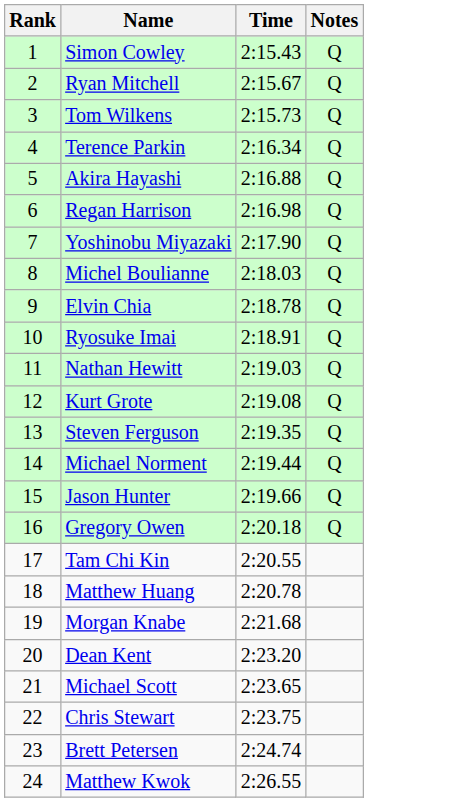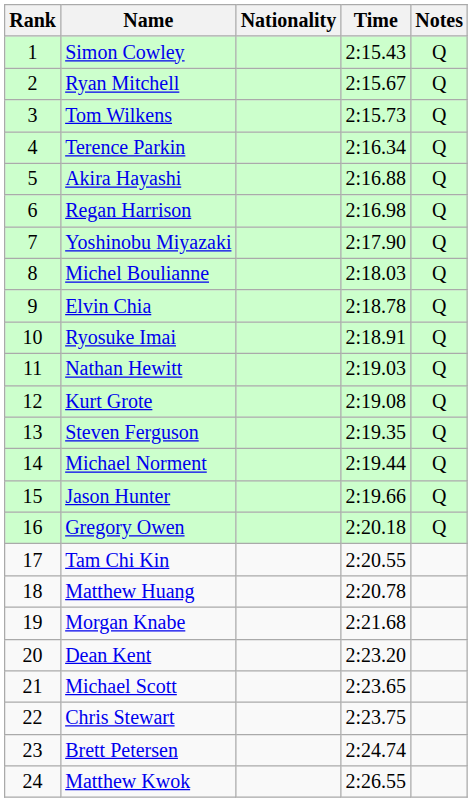 <table class="wikitable sortable" style="text-align:center">
 <tr>
 <th>Rank</th>
 <th>Name</th>
+<th>Nationality</th>
 <th>Time</th>
 <th>Notes</th>
 </tr>
 <tr bgcolor=ccffcc>
 <td>1</td>
 <td align=left><a href='#'>Simon Cowley</a></td>
+<td align=left></td>
 <td>2:15.43</td>
 <td>Q</td>
 </tr>
 <tr bgcolor=ccffcc>
 <td>2</td>
 <td align=left><a href='#'>Ryan Mitchell</a></td>
+<td align=left></td>
 <td>2:15.67</td>
 <td>Q</td>
 </tr>
 <tr bgcolor=ccffcc>
 <td>3</td>
 <td align=left><a href='#'>Tom Wilkens</a></td>
+<td align=left></td>
 <td>2:15.73</td>
 <td>Q</td>
 </tr>
 <tr bgcolor=ccffcc>
 <td>4</td>
 <td align=left><a href='#'>Terence Parkin</a></td>
+<td align=left></td>
 <td>2:16.34</td>
 <td>Q</td>
 </tr>
 <tr bgcolor=ccffcc>
 <td>5</td>
 <td align=left><a href='#'>Akira Hayashi</a></td>
+<td align=left></td>
 <td>2:16.88</td>
 <td>Q</td>
 </tr>
 <tr bgcolor=ccffcc>
 <td>6</td>
 <td align=left><a href='#'>Regan Harrison</a></td>
+<td align=left></td>
 <td>2:16.98</td>
 <td>Q</td>
 </tr>
 <tr bgcolor=ccffcc>
 <td>7</td>
 <td align=left><a href='#'>Yoshinobu Miyazaki</a></td>
+<td align=left></td>
 <td>2:17.90</td>
 <td>Q</td>
 </tr>
 <tr bgcolor=ccffcc>
 <td>8</td>
 <td align=left><a href='#'>Michel Boulianne</a></td>
+<td align=left></td>
 <td>2:18.03</td>
 <td>Q</td>
 </tr>
 <tr bgcolor=ccffcc>
 <td>9</td>
 <td align=left><a href='#'>Elvin Chia</a></td>
+<td align=left></td>
 <td>2:18.78</td>
 <td>Q</td>
 </tr>
 <tr bgcolor=ccffcc>
 <td>10</td>
 <td align=left><a href='#'>Ryosuke Imai</a></td>
+<td align=left></td>
 <td>2:18.91</td>
 <td>Q</td>
 </tr>
 <tr bgcolor=ccffcc>
 <td>11</td>
 <td align=left><a href='#'>Nathan Hewitt</a></td>
+<td align=left></td>
 <td>2:19.03</td>
 <td>Q</td>
 </tr>
 <tr bgcolor=ccffcc>
 <td>12</td>
 <td align=left><a href='#'>Kurt Grote</a></td>
+<td align=left></td>
 <td>2:19.08</td>
 <td>Q</td>
 </tr>
 <tr bgcolor=ccffcc>
 <td>13</td>
 <td align=left><a href='#'>Steven Ferguson</a></td>
+<td align=left></td>
 <td>2:19.35</td>
 <td>Q</td>
 </tr>
 <tr bgcolor=ccffcc>
 <td>14</td>
 <td align=left><a href='#'>Michael Norment</a></td>
+<td align=left></td>
 <td>2:19.44</td>
 <td>Q</td>
 </tr>
 <tr bgcolor=ccffcc>
 <td>15</td>
 <td align=left><a href='#'>Jason Hunter</a></td>
+<td align=left></td>
 <td>2:19.66</td>
 <td>Q</td>
 </tr>
 <tr bgcolor=ccffcc>
 <td>16</td>
 <td align=left><a href='#'>Gregory Owen</a></td>
+<td align=left></td>
 <td>2:20.18</td>
 <td>Q</td>
 </tr>
 <tr>
 <td>17</td>
 <td align=left><a href='#'>Tam Chi Kin</a></td>
+<td align=left></td>
 <td>2:20.55</td>
 <td></td>
 </tr>
 <tr>
 <td>18</td>
 <td align=left><a href='#'>Matthew Huang</a></td>
+<td align=left></td>
 <td>2:20.78</td>
 <td></td>
 </tr>
 <tr>
 <td>19</td>
 <td align=left><a href='#'>Morgan Knabe</a></td>
+<td align=left></td>
 <td>2:21.68</td>
 <td></td>
 </tr>
 <tr>
 <td>20</td>
 <td align=left><a href='#'>Dean Kent</a></td>
+<td align=left></td>
 <td>2:23.20</td>
 <td></td>
 </tr>
 <tr>
 <td>21</td>
 <td align=left><a href='#'>Michael Scott</a></td>
+<td align=left></td>
 <td>2:23.65</td>
 <td></td>
 </tr>
 <tr>
 <td>22</td>
 <td align=left><a href='#'>Chris Stewart</a></td>
+<td align=left></td>
 <td>2:23.75</td>
 <td></td>
 </tr>
 <tr>
 <td>23</td>
 <td align=left><a href='#'>Brett Petersen</a></td>
+<td align=left></td>
 <td>2:24.74</td>
 <td></td>
 </tr>
 <tr>
 <td>24</td>
 <td align=left><a href='#'>Matthew Kwok</a></td>
+<td align=left></td>
 <td>2:26.55</td>
 <td></td>
 </tr>
 </table>
